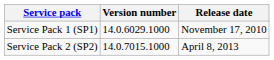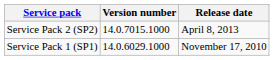 <table class="wikitable floatright">
 <tr>
 <th><a href='#'>Service pack</a></th>
 <th>Version number</th>
 <th>Release date</th>
 </tr>
 <tr>
+<td>Service Pack 2 (SP2)</td>
+<td>14.0.7015.1000</td>
+<td>April 8, 2013</td>
+</tr>
+<tr>
 <td>Service Pack 1 (SP1)</td>
 <td>14.0.6029.1000</td>
 <td>November 17, 2010</td>
 </tr>
-<tr>
-<td>Service Pack 2 (SP2)</td>
-<td>14.0.7015.1000</td>
-<td>April 8, 2013</td>
-</tr>
 </table>
